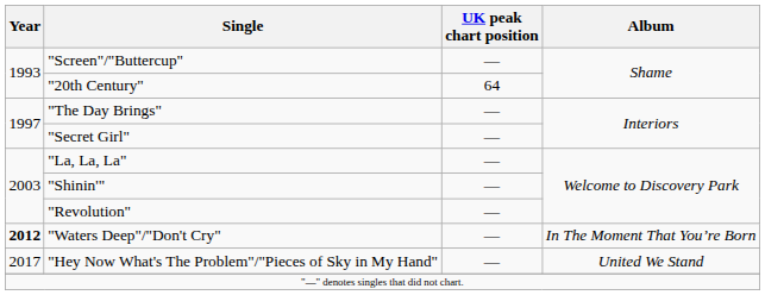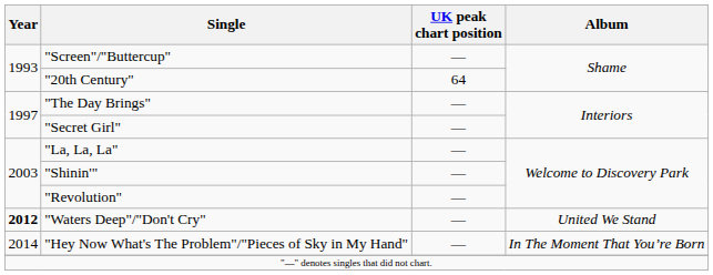 <table class="wikitable" border="1">
 <tr>
 <th>Year</th>
 <th>Single</th>
 <th><a href='#'>UK</a> peak<br>chart position<br></th>
 <th>Album</th>
 </tr>
 <tr>
 <td rowspan="2">1993</td>
 <td>"Screen"/"Buttercup"</td>
 <td align="center">—</td>
 <td rowspan="2" align="center"><em>Shame</em></td>
 </tr>
 <tr>
 <td>"20th Century"</td>
 <td align="center">64</td>
 </tr>
 <tr>
 <td rowspan="2">1997</td>
 <td>"The Day Brings"</td>
 <td align="center">—</td>
 <td rowspan="2" align="center"><em>Interiors</em></td>
 </tr>
 <tr>
 <td>"Secret Girl"</td>
 <td align="center">—</td>
 </tr>
 <tr>
 <td rowspan="3">2003</td>
 <td>"La, La, La"</td>
 <td align="center">—</td>
 <td rowspan="3" align="center"><em>Welcome to Discovery Park</em></td>
 </tr>
 <tr>
 <td>"Shinin'"</td>
 <td align="center">—</td>
 </tr>
 <tr>
 <td>"Revolution"</td>
 <td align="center">—</td>
 </tr>
 <tr>
 <td><strong>2012</strong></td>
 <td>"Waters Deep"/"Don't Cry"</td>
 <td align="center">—</td>
-<td align="center"><em>In The Moment That You’re Born</em></td>
+<td align="center"><em>United We Stand</em></td>
 </tr>
 <tr>
-<td>2017</td>
+<td>2014</td>
 <td>"Hey Now What's The Problem"/"Pieces of Sky in My Hand"</td>
 <td align="center">—</td>
-<td align="center"><em>United We Stand</em></td>
+<td align="center"><em>In The Moment That You’re Born</em></td>
 </tr>
 <tr>
 </tr>
 <tr>
 <td align="center" colspan="4" style="font-size: 8pt">"—" denotes singles that did not chart.</td>
 </tr>
 </table>
